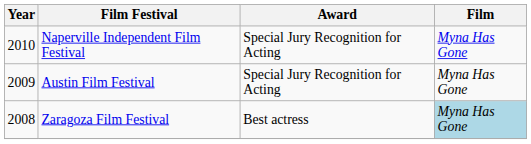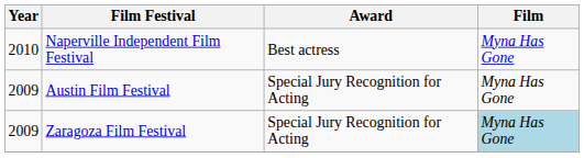 <table class="wikitable">
 <tr>
 <th>Year</th>
 <th>Film Festival</th>
 <th>Award</th>
 <th>Film</th>
 </tr>
 <tr>
 <td>2010</td>
 <td><a href='#'>Naperville Independent Film Festival</a></td>
-<td>Special Jury Recognition for Acting</td>
+<td>Best actress</td>
 <td><em><a href='#'>Myna Has Gone</a></em></td>
 </tr>
 <tr>
 <td>2009</td>
 <td><a href='#'>Austin Film Festival</a></td>
 <td>Special Jury Recognition for Acting</td>
 <td><em>Myna Has Gone</em></td>
 </tr>
 <tr>
-<td>2008</td>
+<td>2009</td>
 <td><a href='#'>Zaragoza Film Festival</a></td>
-<td>Best actress</td>
+<td>Special Jury Recognition for Acting</td>
 <td style="background: lightblue;"><em>Myna Has Gone</em></td>
 </tr>
 <tr>
 </tr>
 </table>
